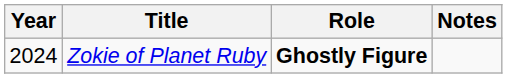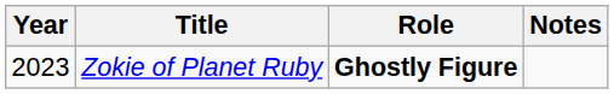 <table class="wikitable sortable">
 <tr>
 <th>Year</th>
 <th>Title</th>
 <th>Role</th>
 <th>Notes</th>
 </tr>
 <tr>
-<td>2024</td>
+<td>2023</td>
 <td><em><a href='#'>Zokie of Planet Ruby</a></em></td>
 <td><strong>Ghostly Figure</strong></td>
 <td></td>
 </tr>
 </table>
